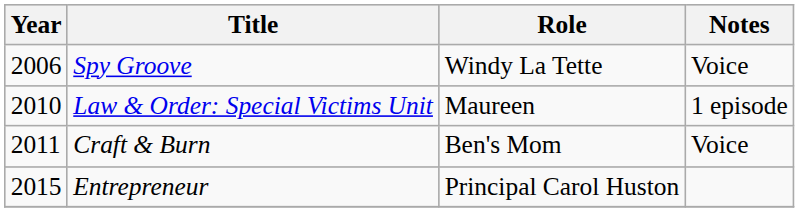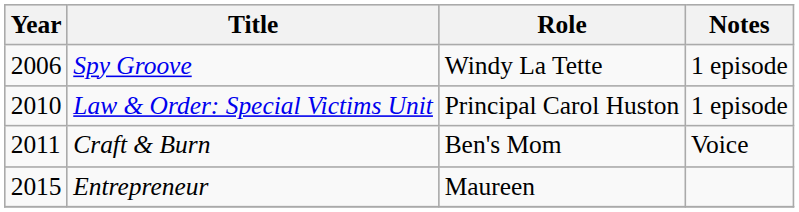 <table class="wikitable sortable">
 <tr>
 <th>Year</th>
 <th>Title</th>
 <th>Role</th>
 <th class="unsortable">Notes</th>
 </tr>
 <tr>
 <td>2006</td>
 <td><em><a href='#'>Spy Groove</a></em></td>
 <td>Windy La Tette</td>
-<td>Voice</td>
+<td>1 episode</td>
 </tr>
 <tr>
 <td>2010</td>
 <td><em><a href='#'>Law & Order: Special Victims Unit</a></em></td>
-<td>Maureen</td>
+<td>Principal Carol Huston</td>
 <td>1 episode</td>
 </tr>
 <tr>
 <td>2011</td>
 <td><em>Craft & Burn</em></td>
 <td>Ben's Mom</td>
 <td>Voice</td>
 </tr>
 <tr>
 <td>2015</td>
 <td><em>Entrepreneur</em></td>
-<td>Principal Carol Huston</td>
+<td>Maureen</td>
 <td></td>
 </tr>
 <tr>
 </tr>
 </table>
